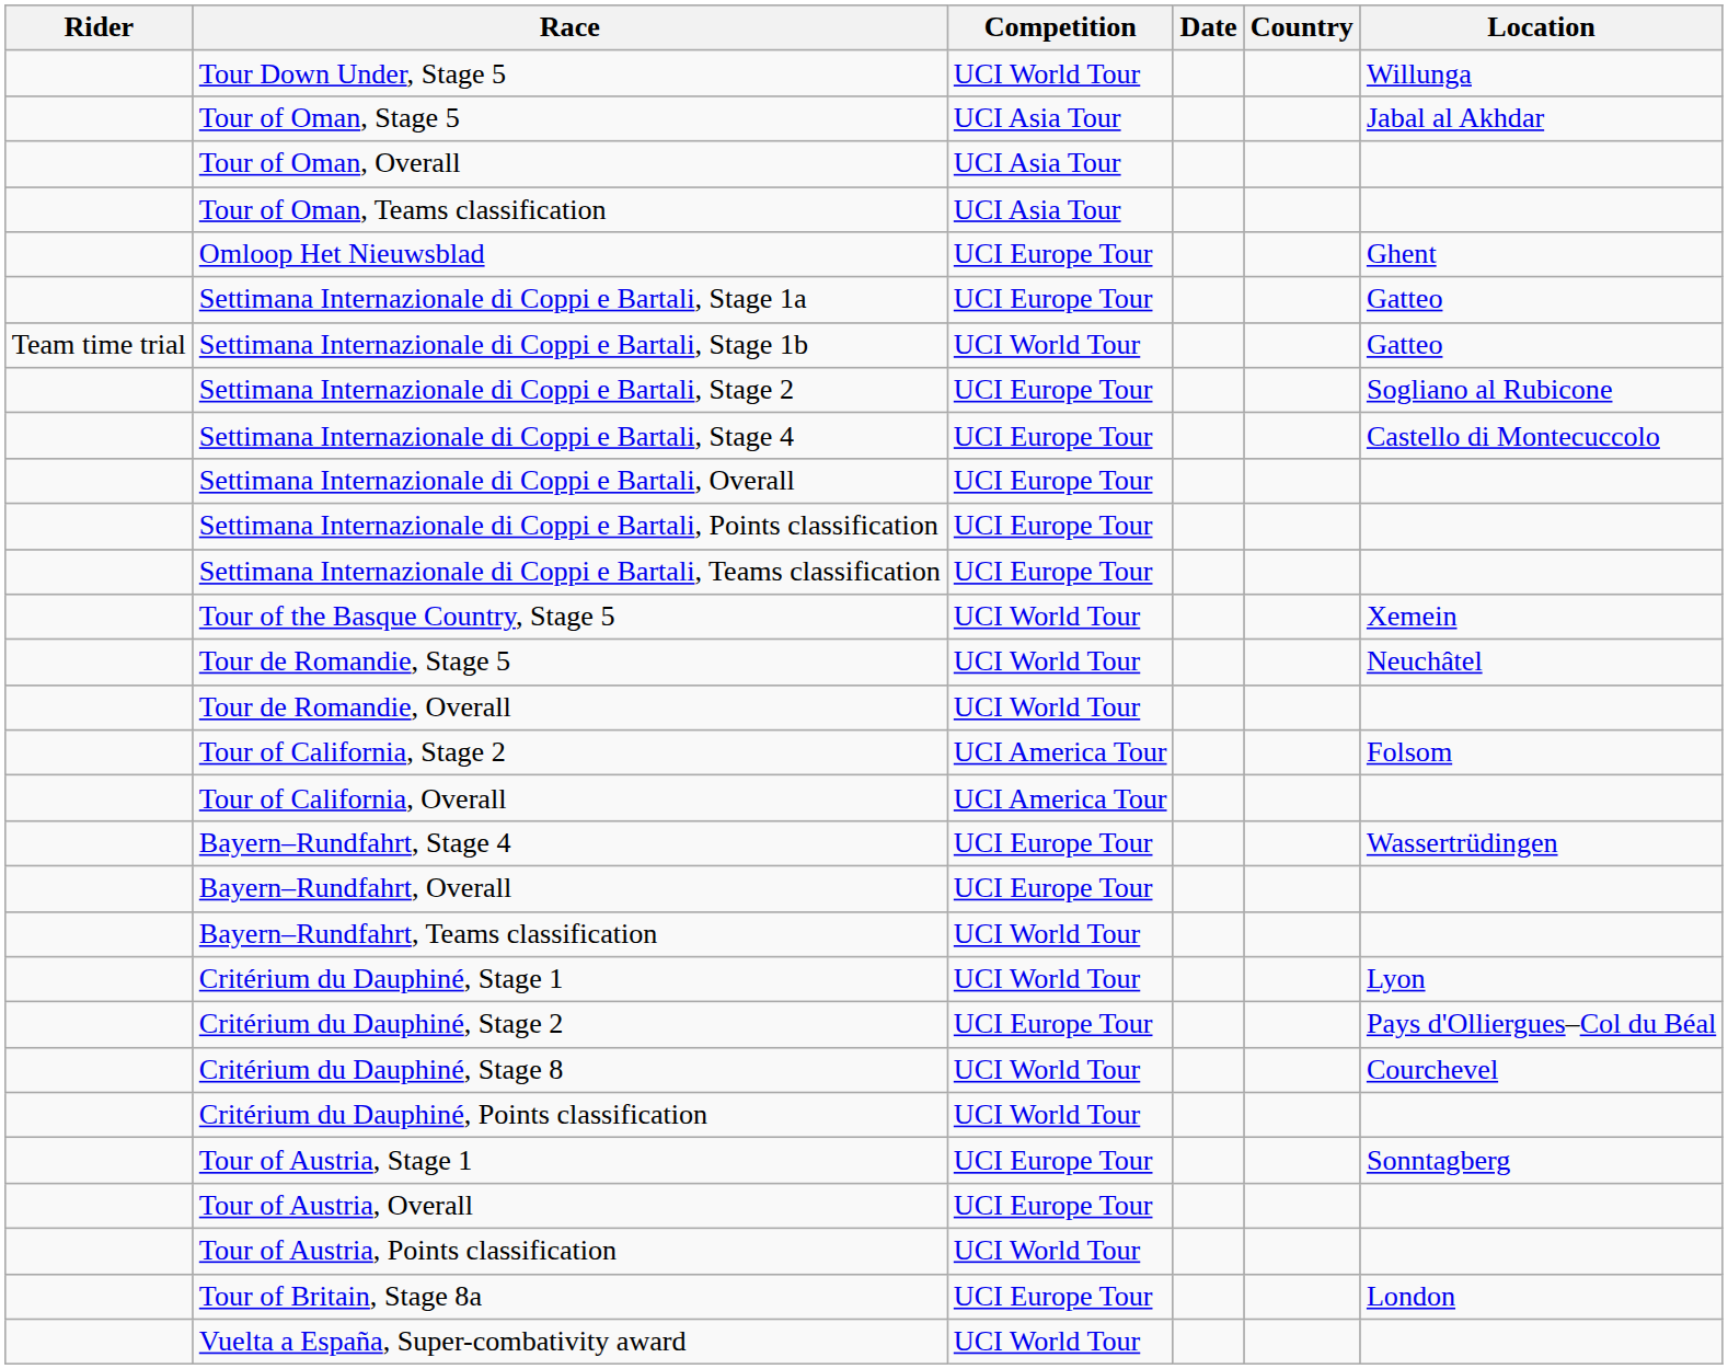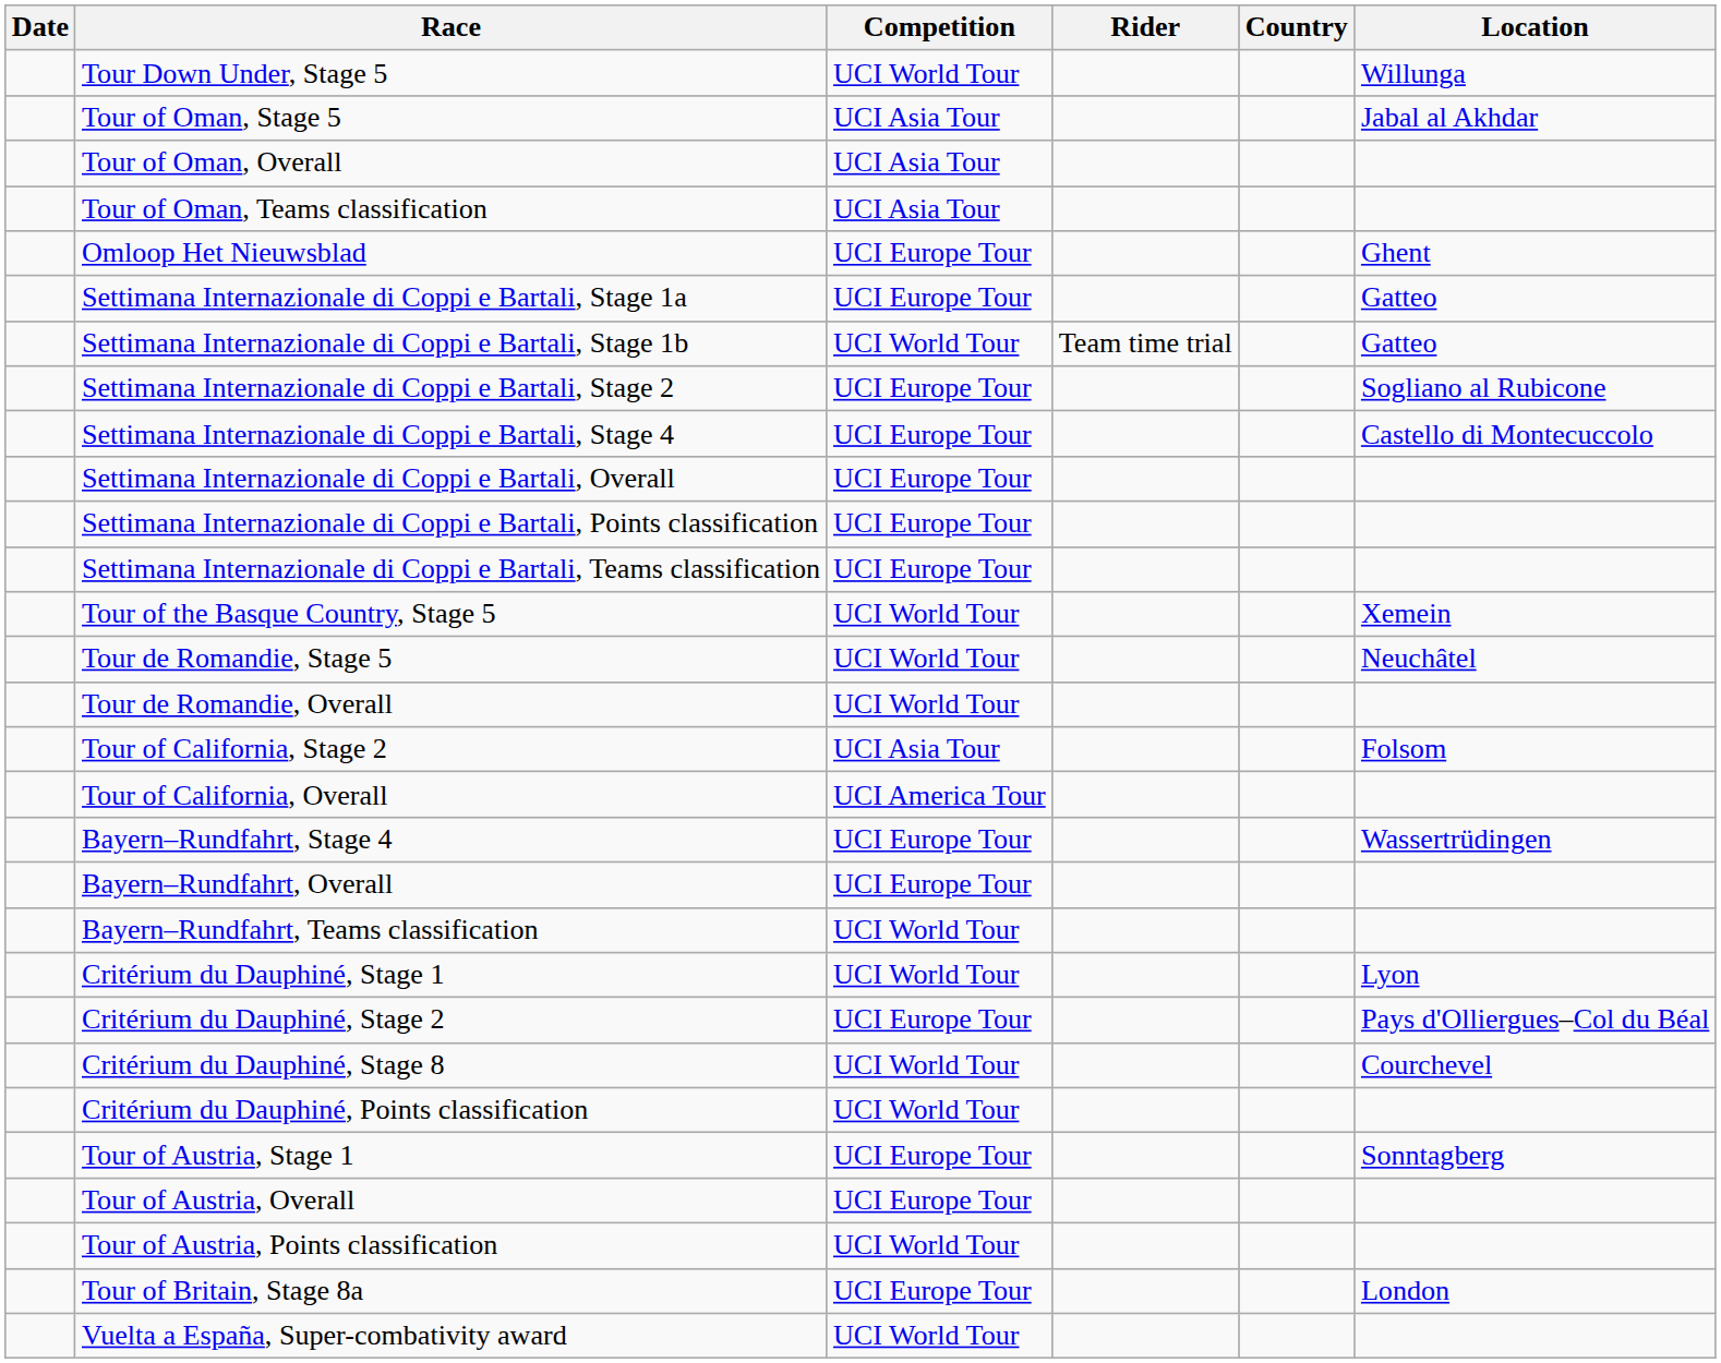 <table class="wikitable sortable">
 <tr>
-<th>Rider</th>
+<th>Date</th>
 <th>Race</th>
 <th>Competition</th>
-<th>Date</th>
+<th>Rider</th>
 <th>Country</th>
 <th>Location</th>
 </tr>
 <tr>
 <td></td>
 <td><a href='#'>Tour Down Under</a>, Stage 5</td>
 <td><a href='#'>UCI World Tour</a></td>
 <td></td>
 <td></td>
 <td><a href='#'>Willunga</a></td>
 </tr>
 <tr>
 <td></td>
 <td><a href='#'>Tour of Oman</a>, Stage 5</td>
 <td><a href='#'>UCI Asia Tour</a></td>
 <td></td>
 <td></td>
 <td><a href='#'>Jabal al Akhdar</a></td>
 </tr>
 <tr>
 <td></td>
 <td><a href='#'>Tour of Oman</a>, Overall</td>
 <td><a href='#'>UCI Asia Tour</a></td>
 <td></td>
 <td></td>
 <td></td>
 </tr>
 <tr>
-<td align="center"></td>
+<td></td>
 <td><a href='#'>Tour of Oman</a>, Teams classification</td>
 <td><a href='#'>UCI Asia Tour</a></td>
-<td></td>
+<td align="center"></td>
 <td></td>
 <td></td>
 </tr>
 <tr>
 <td></td>
 <td><a href='#'>Omloop Het Nieuwsblad</a></td>
 <td><a href='#'>UCI Europe Tour</a></td>
 <td></td>
 <td></td>
 <td><a href='#'>Ghent</a></td>
 </tr>
 <tr>
 <td></td>
 <td><a href='#'>Settimana Internazionale di Coppi e Bartali</a>, Stage 1a</td>
 <td><a href='#'>UCI Europe Tour</a></td>
 <td></td>
 <td></td>
 <td><a href='#'>Gatteo</a></td>
 </tr>
 <tr>
-<td>Team time trial</td>
+<td></td>
 <td><a href='#'>Settimana Internazionale di Coppi e Bartali</a>, Stage 1b</td>
 <td><a href='#'>UCI World Tour</a></td>
-<td></td>
+<td>Team time trial</td>
 <td></td>
 <td><a href='#'>Gatteo</a></td>
 </tr>
 <tr>
 <td></td>
 <td><a href='#'>Settimana Internazionale di Coppi e Bartali</a>, Stage 2</td>
 <td><a href='#'>UCI Europe Tour</a></td>
 <td></td>
 <td></td>
 <td><a href='#'>Sogliano al Rubicone</a></td>
 </tr>
 <tr>
 <td></td>
 <td><a href='#'>Settimana Internazionale di Coppi e Bartali</a>, Stage 4</td>
 <td><a href='#'>UCI Europe Tour</a></td>
 <td></td>
 <td></td>
 <td><a href='#'>Castello di Montecuccolo</a></td>
 </tr>
 <tr>
 <td></td>
 <td><a href='#'>Settimana Internazionale di Coppi e Bartali</a>, Overall</td>
 <td><a href='#'>UCI Europe Tour</a></td>
 <td></td>
 <td></td>
 <td></td>
 </tr>
 <tr>
 <td></td>
 <td><a href='#'>Settimana Internazionale di Coppi e Bartali</a>, Points classification</td>
 <td><a href='#'>UCI Europe Tour</a></td>
 <td></td>
 <td></td>
 <td></td>
 </tr>
 <tr>
-<td align="center"></td>
+<td></td>
 <td><a href='#'>Settimana Internazionale di Coppi e Bartali</a>, Teams classification</td>
 <td><a href='#'>UCI Europe Tour</a></td>
-<td></td>
+<td align="center"></td>
 <td></td>
 <td></td>
 </tr>
 <tr>
 <td></td>
 <td><a href='#'>Tour of the Basque Country</a>, Stage 5</td>
 <td><a href='#'>UCI World Tour</a></td>
 <td></td>
 <td></td>
 <td><a href='#'>Xemein</a></td>
 </tr>
 <tr>
 <td></td>
 <td><a href='#'>Tour de Romandie</a>, Stage 5</td>
 <td><a href='#'>UCI World Tour</a></td>
 <td></td>
 <td></td>
 <td><a href='#'>Neuchâtel</a></td>
 </tr>
 <tr>
 <td></td>
 <td><a href='#'>Tour de Romandie</a>, Overall</td>
 <td><a href='#'>UCI World Tour</a></td>
 <td></td>
 <td></td>
 <td></td>
 </tr>
 <tr>
 <td></td>
 <td><a href='#'>Tour of California</a>, Stage 2</td>
-<td><a href='#'>UCI America Tour</a></td>
+<td><a href='#'>UCI Asia Tour</a></td>
 <td></td>
 <td></td>
 <td><a href='#'>Folsom</a></td>
 </tr>
 <tr>
 <td></td>
 <td><a href='#'>Tour of California</a>, Overall</td>
 <td><a href='#'>UCI America Tour</a></td>
 <td></td>
 <td></td>
 <td></td>
 </tr>
 <tr>
 <td></td>
 <td><a href='#'>Bayern–Rundfahrt</a>, Stage 4</td>
 <td><a href='#'>UCI Europe Tour</a></td>
 <td></td>
 <td></td>
 <td><a href='#'>Wassertrüdingen</a></td>
 </tr>
 <tr>
 <td></td>
 <td><a href='#'>Bayern–Rundfahrt</a>, Overall</td>
 <td><a href='#'>UCI Europe Tour</a></td>
 <td></td>
 <td></td>
 <td></td>
 </tr>
 <tr>
-<td align="center"></td>
+<td></td>
 <td><a href='#'>Bayern–Rundfahrt</a>, Teams classification</td>
 <td><a href='#'>UCI World Tour</a></td>
-<td></td>
+<td align="center"></td>
 <td></td>
 <td></td>
 </tr>
 <tr>
 <td></td>
 <td><a href='#'>Critérium du Dauphiné</a>, Stage 1</td>
 <td><a href='#'>UCI World Tour</a></td>
 <td></td>
 <td></td>
 <td><a href='#'>Lyon</a></td>
 </tr>
 <tr>
 <td></td>
 <td><a href='#'>Critérium du Dauphiné</a>, Stage 2</td>
 <td><a href='#'>UCI Europe Tour</a></td>
 <td></td>
 <td></td>
 <td><a href='#'>Pays d'Olliergues</a>–<a href='#'>Col du Béal</a></td>
 </tr>
 <tr>
 <td></td>
 <td><a href='#'>Critérium du Dauphiné</a>, Stage 8</td>
 <td><a href='#'>UCI World Tour</a></td>
 <td></td>
 <td></td>
 <td><a href='#'>Courchevel</a></td>
 </tr>
 <tr>
 <td></td>
 <td><a href='#'>Critérium du Dauphiné</a>, Points classification</td>
 <td><a href='#'>UCI World Tour</a></td>
 <td></td>
 <td></td>
 <td></td>
 </tr>
 <tr>
 <td></td>
 <td><a href='#'>Tour of Austria</a>, Stage 1</td>
 <td><a href='#'>UCI Europe Tour</a></td>
 <td></td>
 <td></td>
 <td><a href='#'>Sonntagberg</a></td>
 </tr>
 <tr>
 <td></td>
 <td><a href='#'>Tour of Austria</a>, Overall</td>
 <td><a href='#'>UCI Europe Tour</a></td>
 <td></td>
 <td></td>
 <td></td>
 </tr>
 <tr>
 <td></td>
 <td><a href='#'>Tour of Austria</a>, Points classification</td>
 <td><a href='#'>UCI World Tour</a></td>
 <td></td>
 <td></td>
 <td></td>
 </tr>
 <tr>
 <td></td>
 <td><a href='#'>Tour of Britain</a>, Stage 8a</td>
 <td><a href='#'>UCI Europe Tour</a></td>
 <td></td>
 <td></td>
 <td><a href='#'>London</a></td>
 </tr>
 <tr>
 <td></td>
 <td><a href='#'>Vuelta a España</a>, Super-combativity award</td>
 <td><a href='#'>UCI World Tour</a></td>
 <td></td>
 <td></td>
 <td></td>
 </tr>
 </table>
